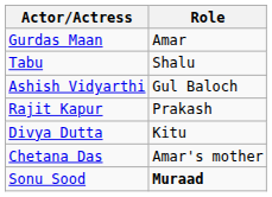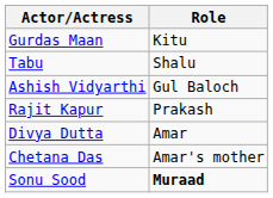 <table class="wikitable">
 <tr>
 <th>Actor/Actress</th>
 <th>Role</th>
 </tr>
 <tr>
 <td><a href='#'>Gurdas Maan</a></td>
-<td>Amar</td>
+<td>Kitu</td>
 </tr>
 <tr>
 <td><a href='#'>Tabu</a></td>
 <td>Shalu</td>
 </tr>
 <tr>
 <td><a href='#'>Ashish Vidyarthi</a></td>
 <td>Gul Baloch</td>
 </tr>
 <tr>
 <td><a href='#'>Rajit Kapur</a></td>
 <td>Prakash</td>
 </tr>
 <tr>
 <td><a href='#'>Divya Dutta</a></td>
-<td>Kitu</td>
+<td>Amar</td>
 </tr>
 <tr>
 <td><a href='#'>Chetana Das</a></td>
 <td>Amar's mother</td>
 </tr>
 <tr>
 <td><a href='#'>Sonu Sood</a></td>
 <td><strong>Muraad</strong></td>
 </tr>
 </table>
